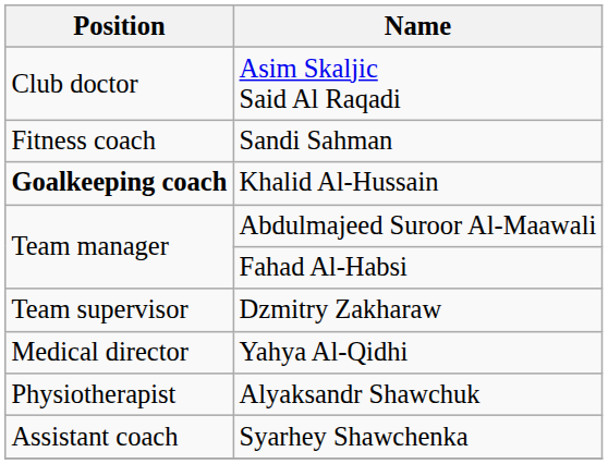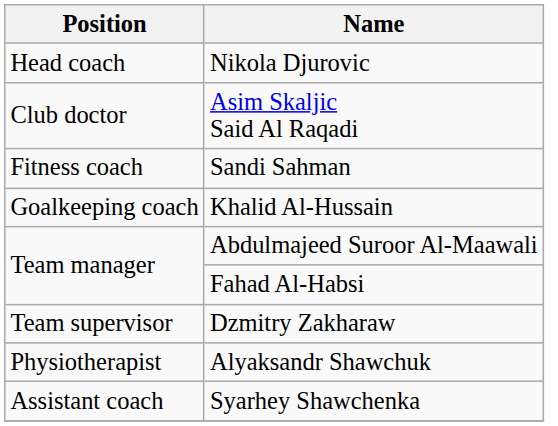 <table class="wikitable">
 <tr>
 <th>Position</th>
 <th>Name</th>
+</tr>
+<tr>
+<td>Head coach</td>
+<td> Nikola Djurovic</td>
 </tr>
 <tr>
 <td>Club doctor</td>
 <td> <a href='#'>Asim Skaljic</a> <br>  Said Al Raqadi</td>
 </tr>
 <tr>
 <td>Fitness coach</td>
 <td> Sandi Sahman</td>
 </tr>
 <tr>
-<td><strong>Goalkeeping coach</strong></td>
+<td>Goalkeeping coach</td>
 <td> Khalid Al-Hussain</td>
 </tr>
 <tr>
 <td rowspan="2">Team manager</td>
 <td> Abdulmajeed Suroor Al-Maawali</td>
 </tr>
 <tr>
 <td> Fahad Al-Habsi</td>
 </tr>
 <tr>
 <td>Team supervisor</td>
 <td> Dzmitry Zakharaw</td>
 </tr>
 <tr>
-<td>Medical director</td>
-<td> Yahya Al-Qidhi</td>
-</tr>
-<tr>
 <td>Physiotherapist</td>
 <td> Alyaksandr Shawchuk</td>
 </tr>
 <tr>
 <td>Assistant coach</td>
 <td> Syarhey Shawchenka</td>
 </tr>
 <tr>
 </tr>
 </table>
